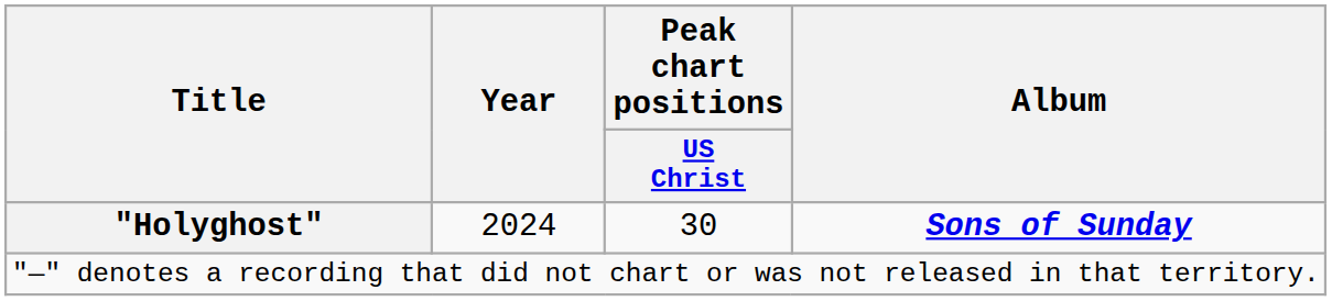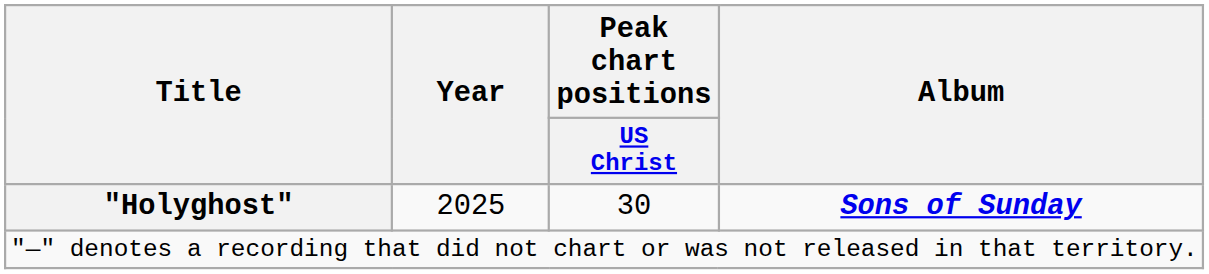 <table class="wikitable plainrowheaders" style="text-align:center;">
 <tr>
 <th rowspan="2" scope="col" style="width:13em;">Title</th>
 <th rowspan="2">Year</th>
 <th>Peak chart positions</th>
 <th rowspan="2">Album</th>
 </tr>
 <tr style="font-size:smaller;">
 <th scope="col" width="45"><a href='#'>US<br>Christ</a><br></th>
 </tr>
 <tr>
 <th scope="row">"Holyghost"</th>
-<td>2024</td>
+<td>2025</td>
 <td>30</td>
 <td><strong><em><a href='#'>Sons of Sunday</a></em></strong></td>
 </tr>
 <tr>
 <td colspan="8" style="font-size:85%">"—" denotes a recording that did not chart or was not released in that territory.</td>
 </tr>
 </table>
